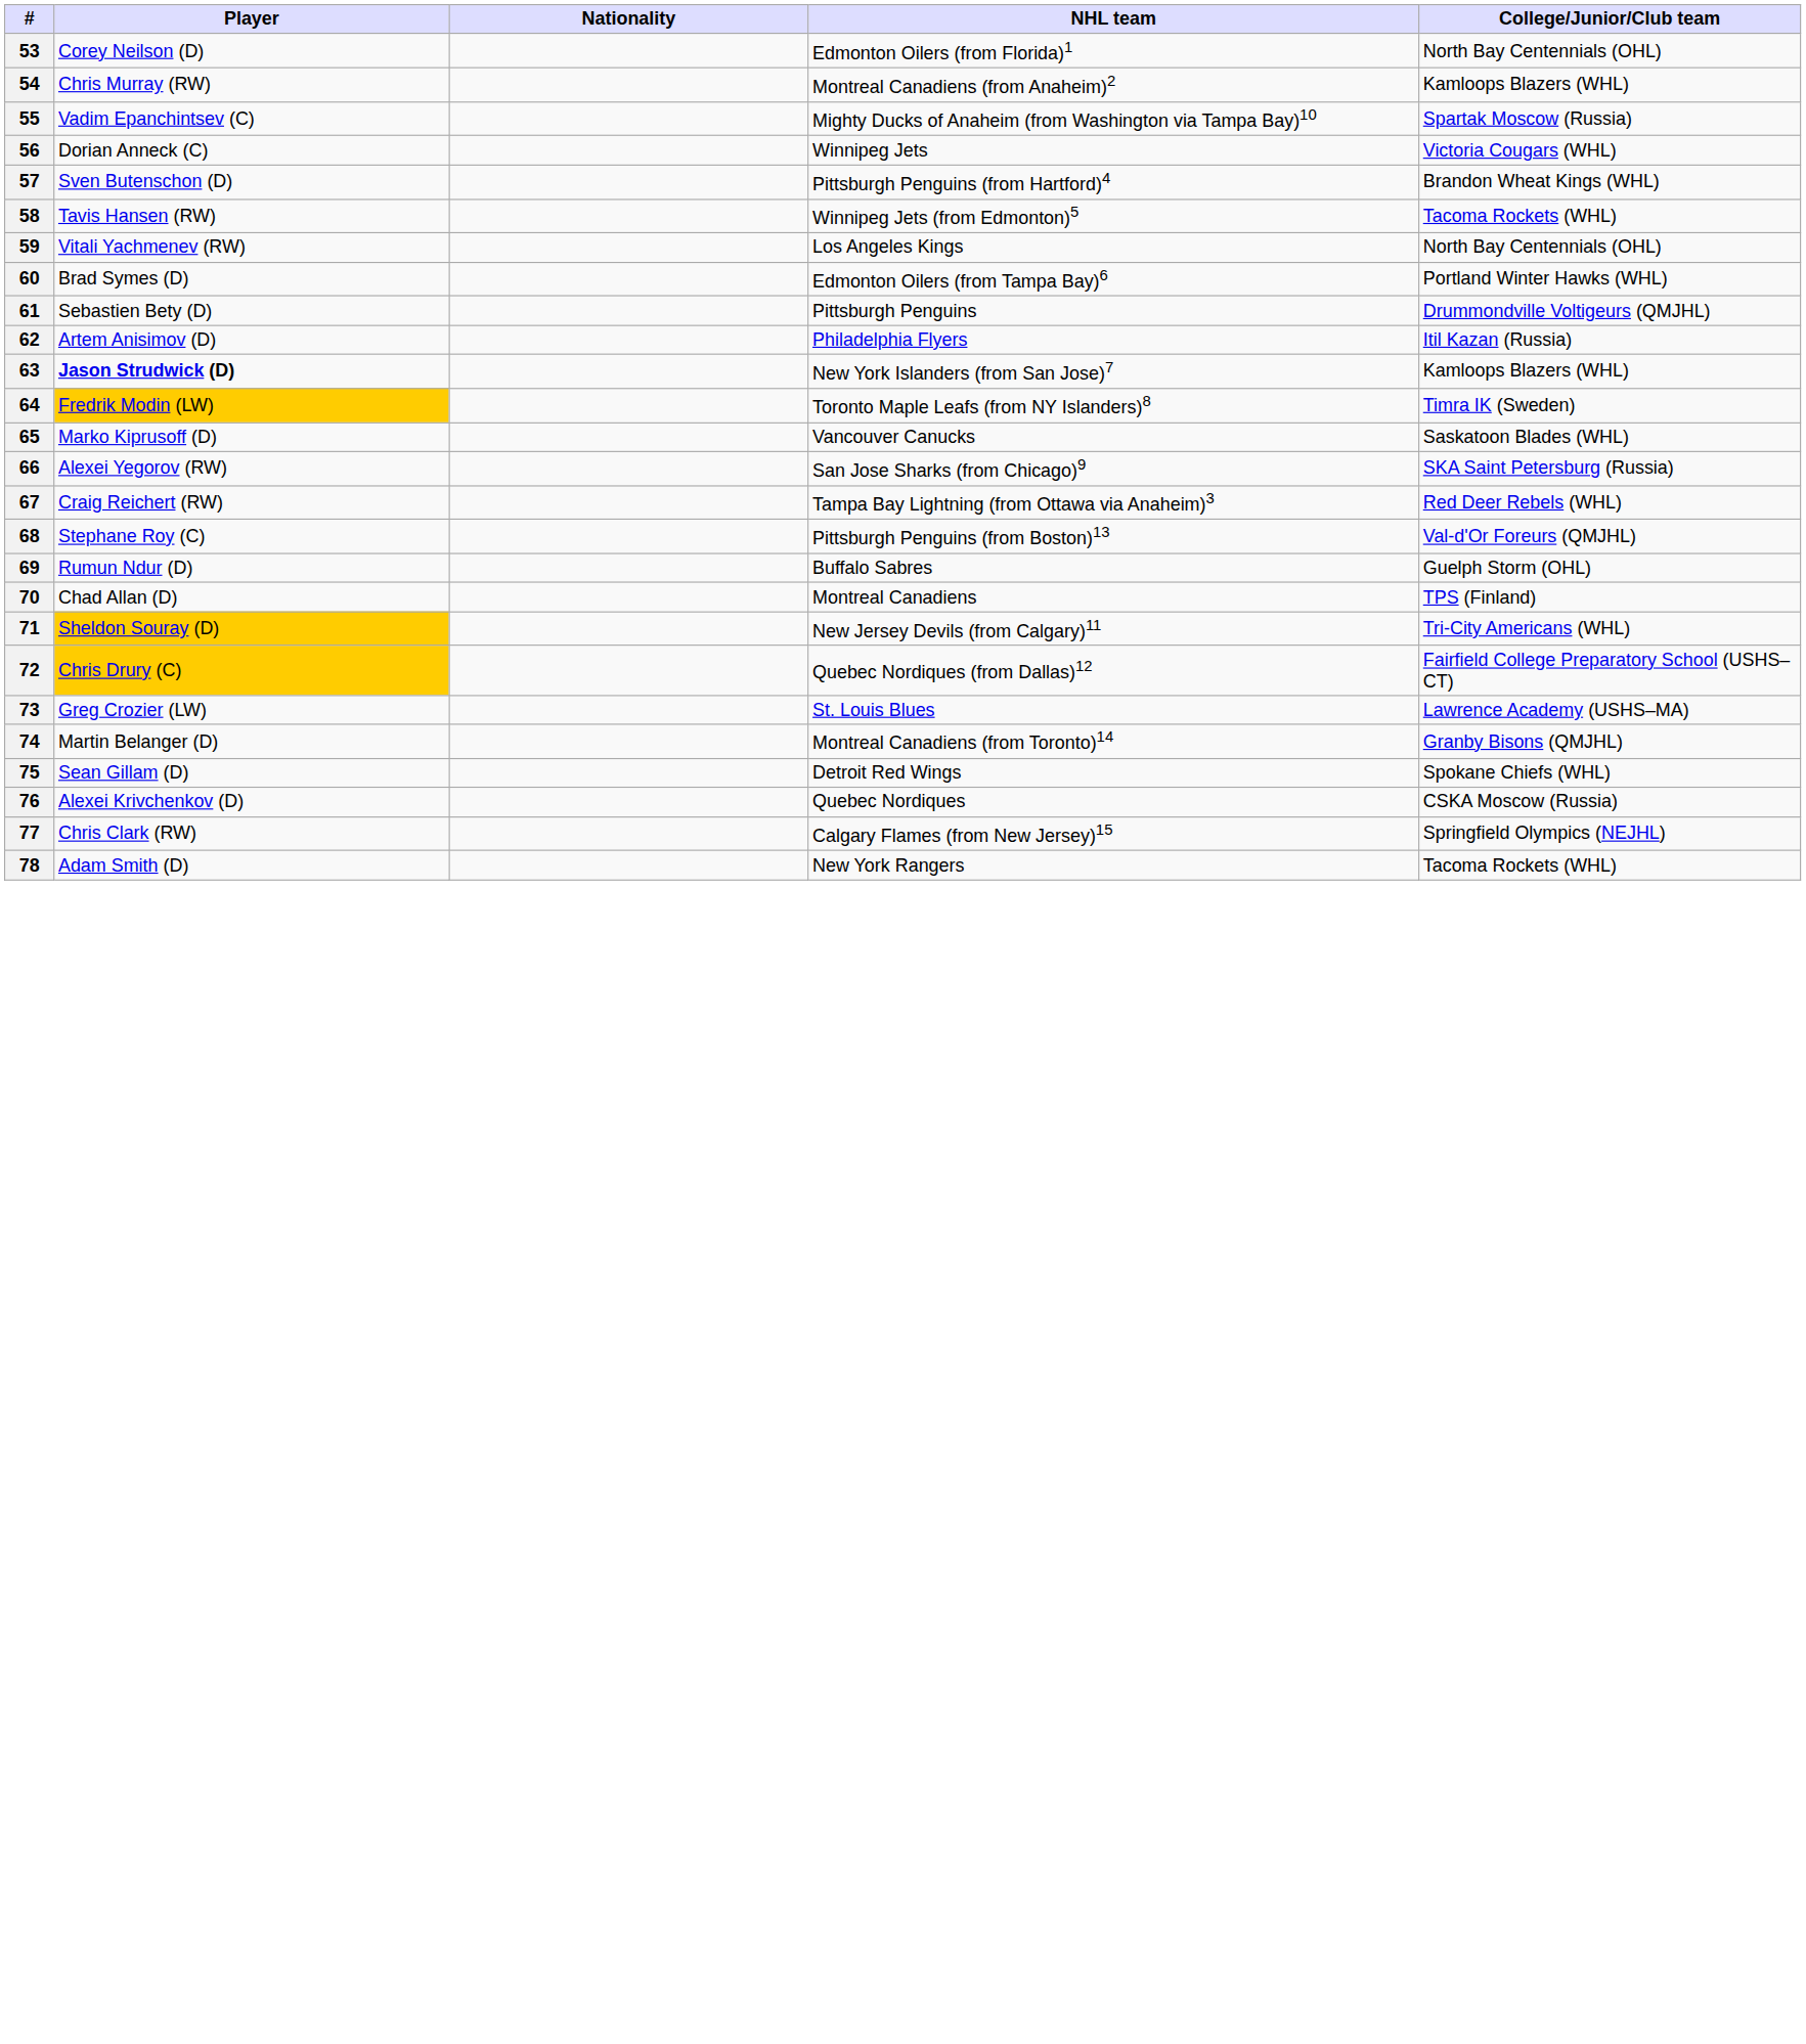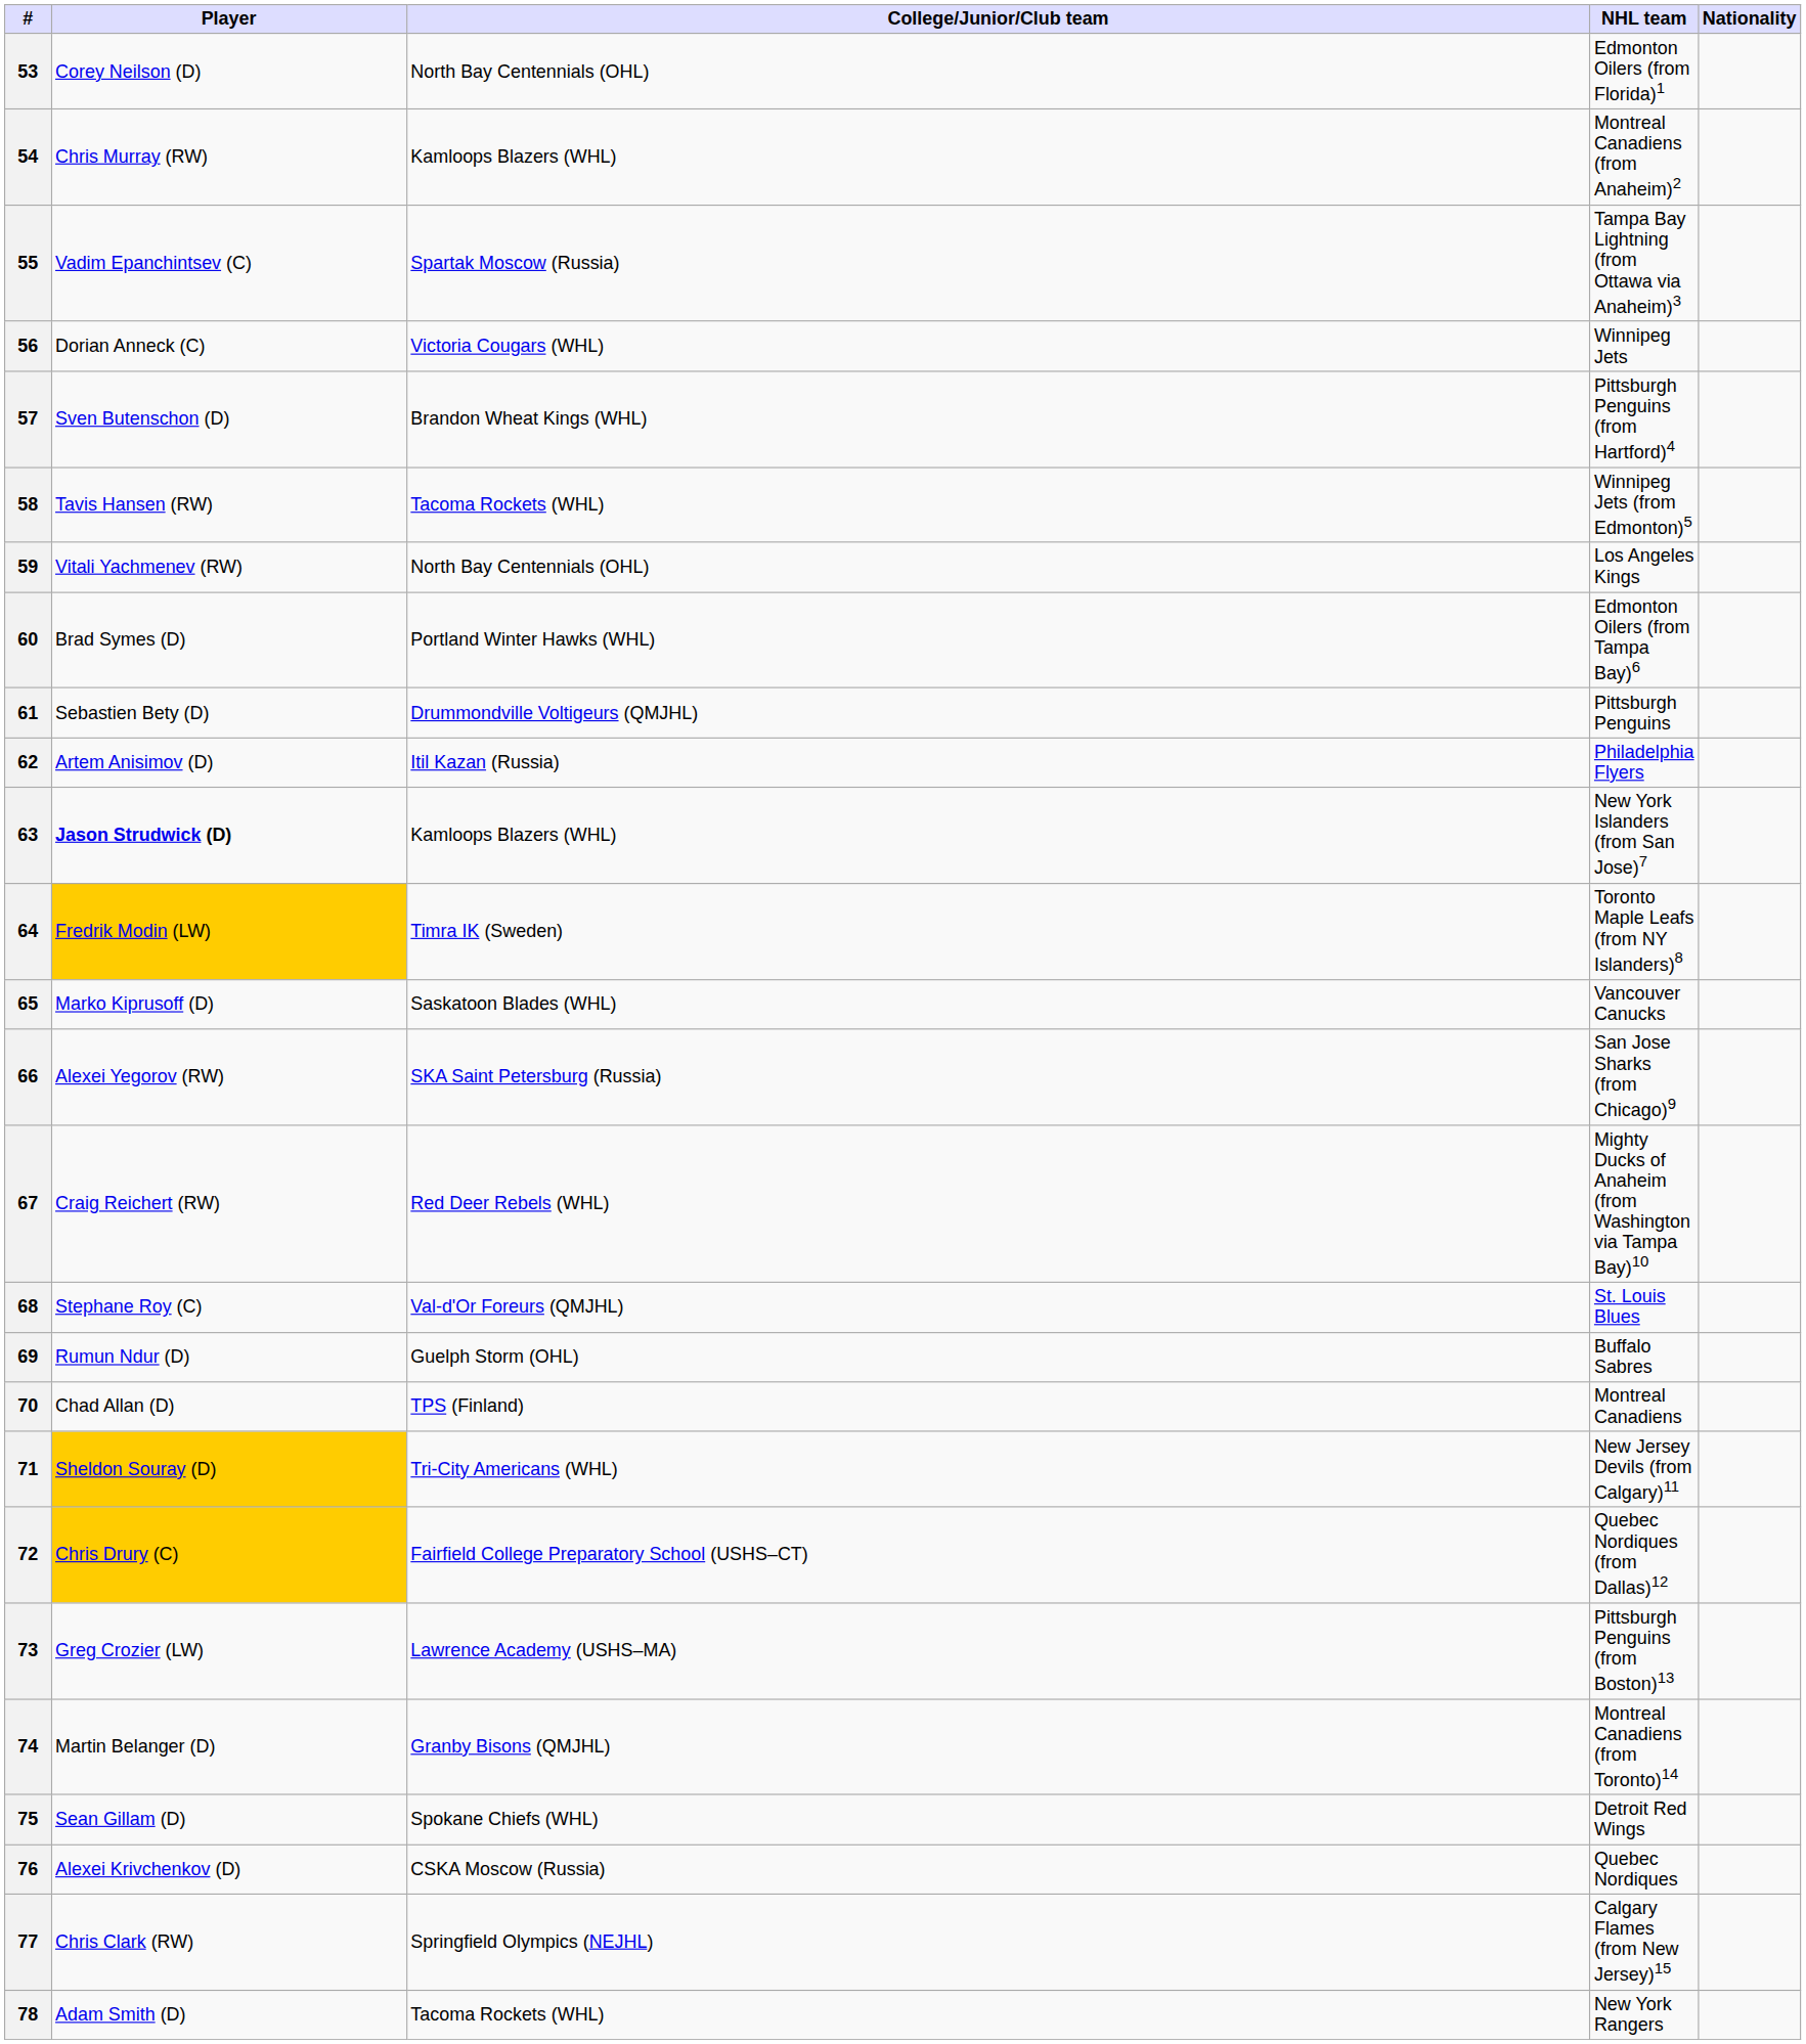 <table class="wikitable">
 <tr>
 <th style="background:#ddf; width:2.75%;">#</th>
 <th style="background:#ddf; width:22.0%;">Player</th>
+<th style="background:#ddf; width:100.0%;">College/Junior/Club team</th>
+<th style="background:#ddf; width:34.0%;">NHL team</th>
 <th style="background:#ddf; width:20.0%;">Nationality</th>
-<th style="background:#ddf; width:34.0%;">NHL team</th>
-<th style="background:#ddf; width:100.0%;">College/Junior/Club team</th>
 </tr>
 <tr>
 <th>53</th>
 <td><a href='#'>Corey Neilson</a> (D)</td>
+<td>North Bay Centennials (OHL)</td>
+<td>Edmonton Oilers (from Florida)<sup>1</sup></td>
 <td></td>
-<td>Edmonton Oilers (from Florida)<sup>1</sup></td>
-<td>North Bay Centennials (OHL)</td>
 </tr>
 <tr>
 <th>54</th>
 <td><a href='#'>Chris Murray</a> (RW)</td>
+<td>Kamloops Blazers (WHL)</td>
+<td>Montreal Canadiens (from Anaheim)<sup>2</sup></td>
 <td></td>
-<td>Montreal Canadiens (from Anaheim)<sup>2</sup></td>
-<td>Kamloops Blazers (WHL)</td>
 </tr>
 <tr>
 <th>55</th>
 <td><a href='#'>Vadim Epanchintsev</a> (C)</td>
+<td><a href='#'>Spartak Moscow</a> (Russia)</td>
+<td>Tampa Bay Lightning (from Ottawa via Anaheim)<sup>3</sup></td>
 <td></td>
-<td>Mighty Ducks of Anaheim (from Washington via Tampa Bay)<sup>10</sup></td>
-<td><a href='#'>Spartak Moscow</a> (Russia)</td>
 </tr>
 <tr>
 <th>56</th>
 <td>Dorian Anneck (C)</td>
+<td><a href='#'>Victoria Cougars</a> (WHL)</td>
+<td>Winnipeg Jets</td>
 <td></td>
-<td>Winnipeg Jets</td>
-<td><a href='#'>Victoria Cougars</a> (WHL)</td>
 </tr>
 <tr>
 <th>57</th>
 <td><a href='#'>Sven Butenschon</a> (D)</td>
+<td>Brandon Wheat Kings (WHL)</td>
+<td>Pittsburgh Penguins (from Hartford)<sup>4</sup></td>
 <td></td>
-<td>Pittsburgh Penguins (from Hartford)<sup>4</sup></td>
-<td>Brandon Wheat Kings (WHL)</td>
 </tr>
 <tr>
 <th>58</th>
 <td><a href='#'>Tavis Hansen</a> (RW)</td>
+<td><a href='#'>Tacoma Rockets</a> (WHL)</td>
+<td>Winnipeg Jets (from Edmonton)<sup>5</sup></td>
 <td></td>
-<td>Winnipeg Jets (from Edmonton)<sup>5</sup></td>
-<td><a href='#'>Tacoma Rockets</a> (WHL)</td>
 </tr>
 <tr>
 <th>59</th>
 <td><a href='#'>Vitali Yachmenev</a> (RW)</td>
+<td>North Bay Centennials (OHL)</td>
+<td>Los Angeles Kings</td>
 <td></td>
-<td>Los Angeles Kings</td>
-<td>North Bay Centennials (OHL)</td>
 </tr>
 <tr>
 <th>60</th>
 <td>Brad Symes (D)</td>
+<td>Portland Winter Hawks (WHL)</td>
+<td>Edmonton Oilers (from Tampa Bay)<sup>6</sup></td>
 <td></td>
-<td>Edmonton Oilers (from Tampa Bay)<sup>6</sup></td>
-<td>Portland Winter Hawks (WHL)</td>
 </tr>
 <tr>
 <th>61</th>
 <td>Sebastien Bety (D)</td>
+<td><a href='#'>Drummondville Voltigeurs</a> (QMJHL)</td>
+<td>Pittsburgh Penguins</td>
 <td></td>
-<td>Pittsburgh Penguins</td>
-<td><a href='#'>Drummondville Voltigeurs</a> (QMJHL)</td>
 </tr>
 <tr>
 <th>62</th>
 <td><a href='#'>Artem Anisimov</a> (D)</td>
+<td><a href='#'>Itil Kazan</a> (Russia)</td>
+<td><a href='#'>Philadelphia Flyers</a></td>
 <td></td>
-<td><a href='#'>Philadelphia Flyers</a></td>
-<td><a href='#'>Itil Kazan</a> (Russia)</td>
 </tr>
 <tr>
 <th>63</th>
 <td><strong><a href='#'>Jason Strudwick</a> (D)</strong></td>
+<td>Kamloops Blazers (WHL)</td>
+<td>New York Islanders (from San Jose)<sup>7</sup></td>
 <td></td>
-<td>New York Islanders (from San Jose)<sup>7</sup></td>
-<td>Kamloops Blazers (WHL)</td>
 </tr>
 <tr>
 <th>64</th>
 <td bgcolor="#FFCC00"><a href='#'>Fredrik Modin</a> (LW)</td>
+<td><a href='#'>Timra IK</a> (Sweden)</td>
+<td>Toronto Maple Leafs (from NY Islanders)<sup>8</sup></td>
 <td></td>
-<td>Toronto Maple Leafs (from NY Islanders)<sup>8</sup></td>
-<td><a href='#'>Timra IK</a> (Sweden)</td>
 </tr>
 <tr>
 <th>65</th>
 <td><a href='#'>Marko Kiprusoff</a> (D)</td>
+<td>Saskatoon Blades (WHL)</td>
+<td>Vancouver Canucks</td>
 <td></td>
-<td>Vancouver Canucks</td>
-<td>Saskatoon Blades (WHL)</td>
 </tr>
 <tr>
 <th>66</th>
 <td><a href='#'>Alexei Yegorov</a> (RW)</td>
+<td><a href='#'>SKA Saint Petersburg</a> (Russia)</td>
+<td>San Jose Sharks (from Chicago)<sup>9</sup></td>
 <td></td>
-<td>San Jose Sharks (from Chicago)<sup>9</sup></td>
-<td><a href='#'>SKA Saint Petersburg</a> (Russia)</td>
 </tr>
 <tr>
 <th>67</th>
 <td><a href='#'>Craig Reichert</a> (RW)</td>
+<td><a href='#'>Red Deer Rebels</a> (WHL)</td>
+<td>Mighty Ducks of Anaheim (from Washington via Tampa Bay)<sup>10</sup></td>
 <td></td>
-<td>Tampa Bay Lightning (from Ottawa via Anaheim)<sup>3</sup></td>
-<td><a href='#'>Red Deer Rebels</a> (WHL)</td>
 </tr>
 <tr>
 <th>68</th>
 <td><a href='#'>Stephane Roy</a> (C)</td>
+<td><a href='#'>Val-d'Or Foreurs</a> (QMJHL)</td>
+<td><a href='#'>St. Louis Blues</a></td>
 <td></td>
-<td>Pittsburgh Penguins (from Boston)<sup>13</sup></td>
-<td><a href='#'>Val-d'Or Foreurs</a> (QMJHL)</td>
 </tr>
 <tr>
 <th>69</th>
 <td><a href='#'>Rumun Ndur</a> (D)</td>
+<td>Guelph Storm (OHL)</td>
+<td>Buffalo Sabres</td>
 <td></td>
-<td>Buffalo Sabres</td>
-<td>Guelph Storm (OHL)</td>
 </tr>
 <tr>
 <th>70</th>
 <td>Chad Allan (D)</td>
+<td><a href='#'>TPS</a> (Finland)</td>
+<td>Montreal Canadiens</td>
 <td></td>
-<td>Montreal Canadiens</td>
-<td><a href='#'>TPS</a> (Finland)</td>
 </tr>
 <tr>
 <th>71</th>
 <td bgcolor="#FFCC00"><a href='#'>Sheldon Souray</a> (D)</td>
+<td><a href='#'>Tri-City Americans</a> (WHL)</td>
+<td>New Jersey Devils (from Calgary)<sup>11</sup></td>
 <td></td>
-<td>New Jersey Devils (from Calgary)<sup>11</sup></td>
-<td><a href='#'>Tri-City Americans</a> (WHL)</td>
 </tr>
 <tr>
 <th>72</th>
 <td bgcolor="#FFCC00"><a href='#'>Chris Drury</a>  (C)</td>
+<td><a href='#'>Fairfield College Preparatory School</a> (USHS–CT)</td>
+<td>Quebec Nordiques (from Dallas)<sup>12</sup></td>
 <td></td>
-<td>Quebec Nordiques (from Dallas)<sup>12</sup></td>
-<td><a href='#'>Fairfield College Preparatory School</a> (USHS–CT)</td>
 </tr>
 <tr>
 <th>73</th>
 <td><a href='#'>Greg Crozier</a> (LW)</td>
+<td><a href='#'>Lawrence Academy</a> (USHS–MA)</td>
+<td>Pittsburgh Penguins (from Boston)<sup>13</sup></td>
 <td></td>
-<td><a href='#'>St. Louis Blues</a></td>
-<td><a href='#'>Lawrence Academy</a> (USHS–MA)</td>
 </tr>
 <tr>
 <th>74</th>
 <td>Martin Belanger (D)</td>
+<td><a href='#'>Granby Bisons</a> (QMJHL)</td>
+<td>Montreal Canadiens (from Toronto)<sup>14</sup></td>
 <td></td>
-<td>Montreal Canadiens (from Toronto)<sup>14</sup></td>
-<td><a href='#'>Granby Bisons</a> (QMJHL)</td>
 </tr>
 <tr>
 <th>75</th>
 <td><a href='#'>Sean Gillam</a> (D)</td>
+<td>Spokane Chiefs (WHL)</td>
+<td>Detroit Red Wings</td>
 <td></td>
-<td>Detroit Red Wings</td>
-<td>Spokane Chiefs (WHL)</td>
 </tr>
 <tr>
 <th>76</th>
 <td><a href='#'>Alexei Krivchenkov</a> (D)</td>
+<td>CSKA Moscow (Russia)</td>
+<td>Quebec Nordiques</td>
 <td></td>
-<td>Quebec Nordiques</td>
-<td>CSKA Moscow (Russia)</td>
 </tr>
 <tr>
 <th>77</th>
 <td><a href='#'>Chris Clark</a> (RW)</td>
+<td>Springfield Olympics (<a href='#'>NEJHL</a>)</td>
+<td>Calgary Flames (from New Jersey)<sup>15</sup></td>
 <td></td>
-<td>Calgary Flames (from New Jersey)<sup>15</sup></td>
-<td>Springfield Olympics (<a href='#'>NEJHL</a>)</td>
 </tr>
 <tr>
 <th>78</th>
 <td><a href='#'>Adam Smith</a> (D)</td>
+<td>Tacoma Rockets (WHL)</td>
+<td>New York Rangers</td>
 <td></td>
-<td>New York Rangers</td>
-<td>Tacoma Rockets (WHL)</td>
 </tr>
 </table>
